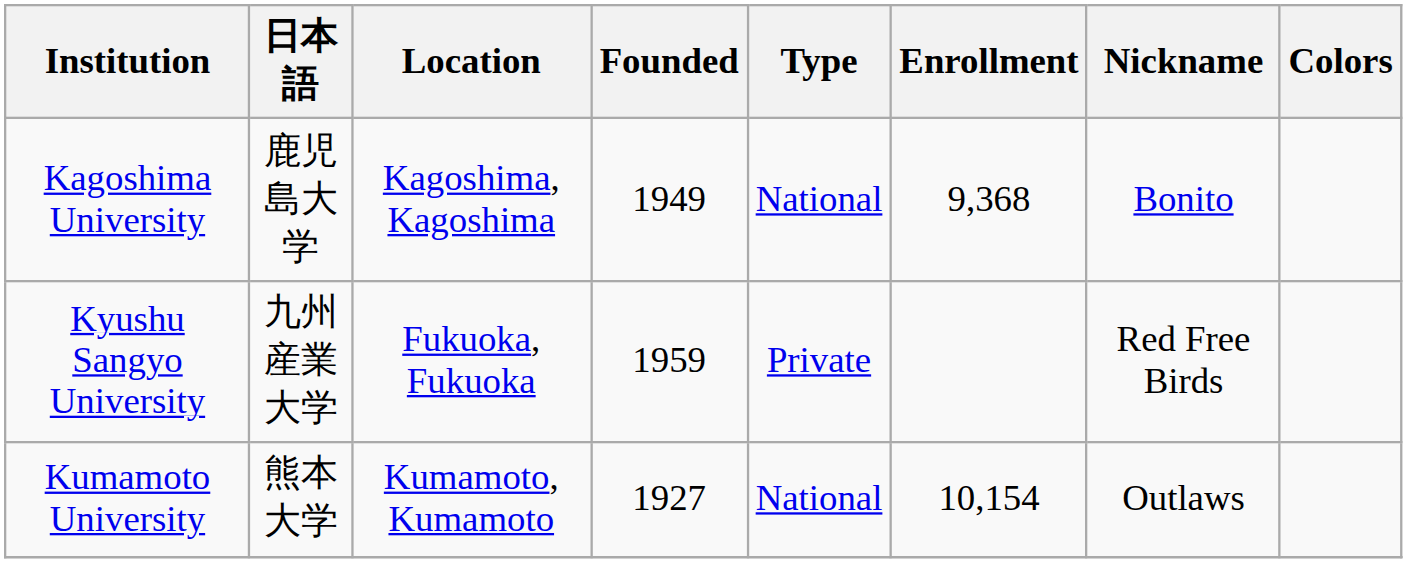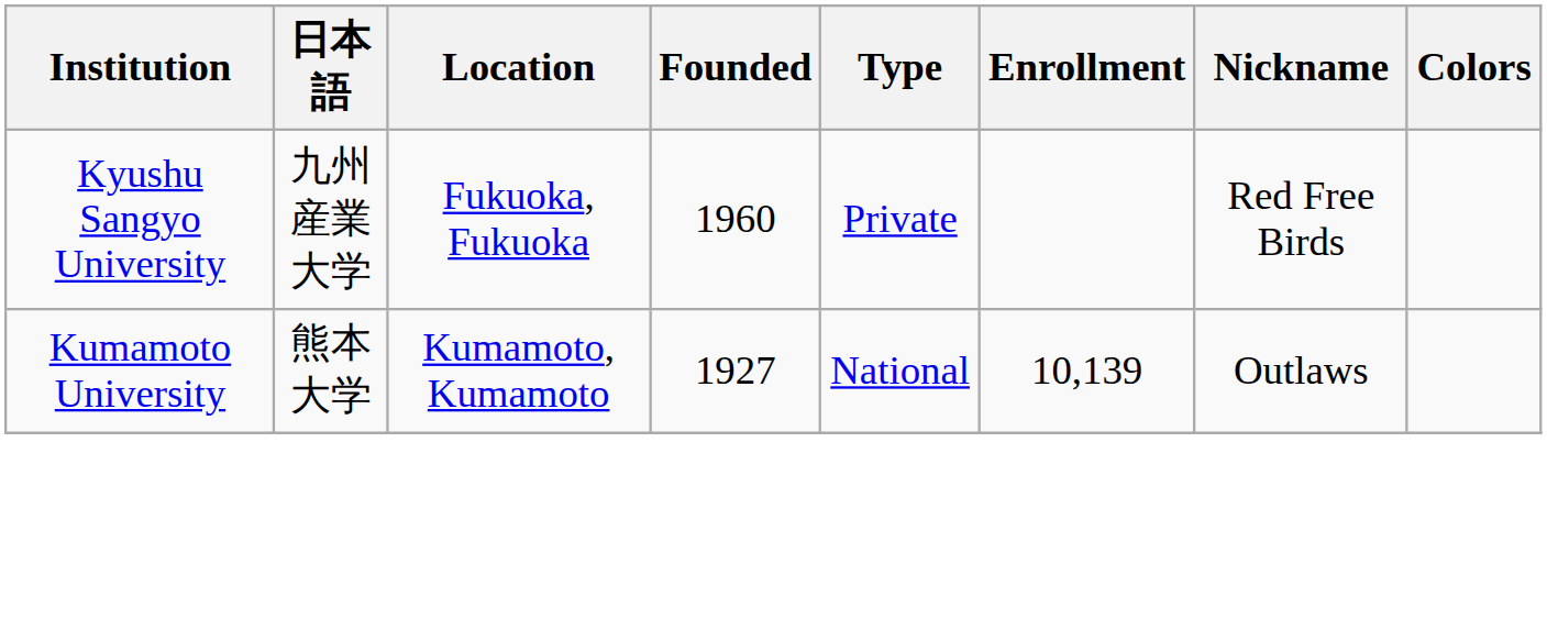 <table class="wikitable sortable" style="text-align: center;">
 <tr>
 <th>Institution</th>
 <th>日本語</th>
 <th>Location</th>
 <th>Founded</th>
 <th>Type</th>
 <th>Enrollment</th>
 <th>Nickname</th>
 <th>Colors</th>
 </tr>
 <tr>
-<td><a href='#'>Kagoshima University</a></td>
-<td>鹿児島大学</td>
-<td><a href='#'>Kagoshima</a>, <a href='#'>Kagoshima</a></td>
-<td>1949</td>
-<td><a href='#'>National</a></td>
-<td>9,368</td>
-<td><a href='#'>Bonito</a></td>
-<td></td>
-</tr>
-<tr>
 <td><a href='#'>Kyushu Sangyo University</a></td>
 <td>九州産業大学</td>
 <td><a href='#'>Fukuoka</a>, <a href='#'>Fukuoka</a></td>
-<td>1959</td>
+<td>1960</td>
 <td><a href='#'>Private</a></td>
 <td></td>
 <td>Red Free Birds</td>
 <td></td>
 </tr>
 <tr>
 <td><a href='#'>Kumamoto University</a></td>
 <td>熊本大学</td>
 <td><a href='#'>Kumamoto</a>, <a href='#'>Kumamoto</a></td>
 <td>1927</td>
 <td><a href='#'>National</a></td>
-<td>10,154</td>
+<td>10,139</td>
 <td>Outlaws</td>
 <td></td>
 </tr>
 <tr>
 </tr>
 </table>
